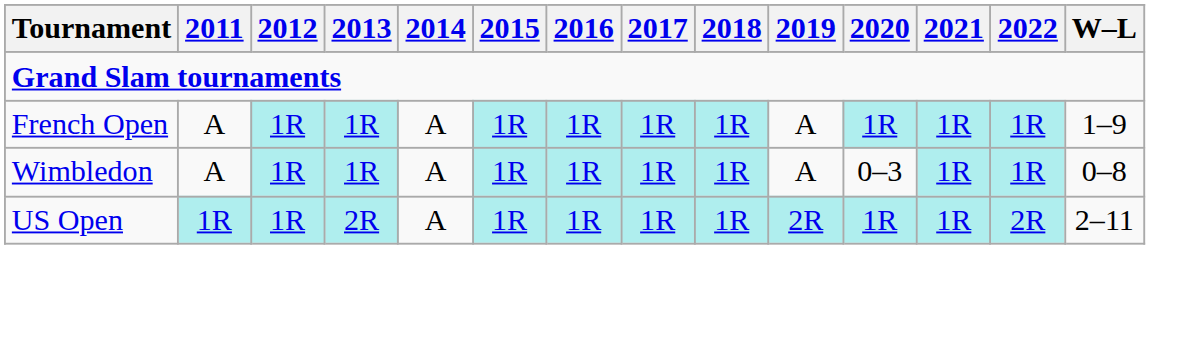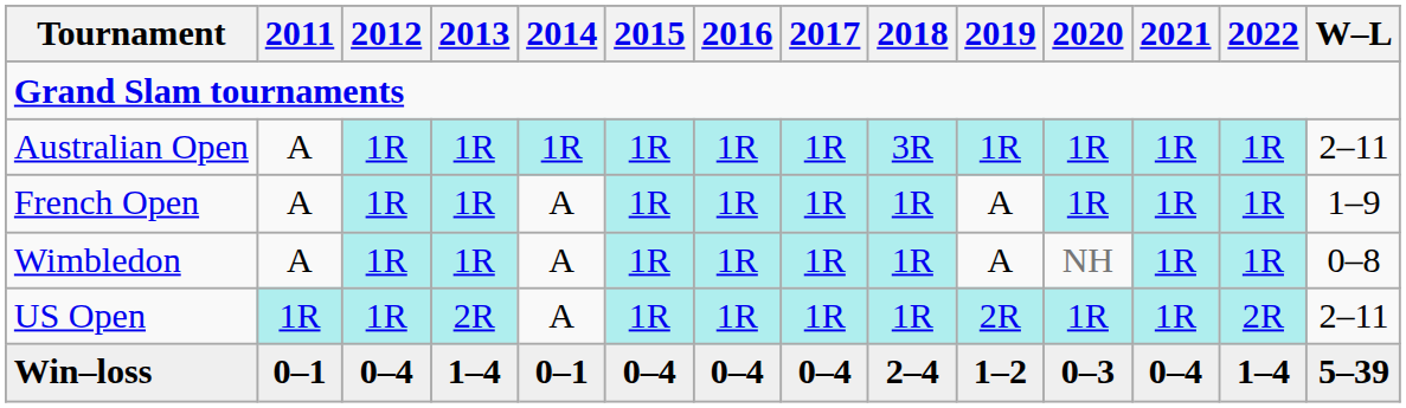 <table class=wikitable style=text-align:center>
 <tr>
 <th>Tournament</th>
 <th><a href='#'>2011</a></th>
 <th><a href='#'>2012</a></th>
 <th><a href='#'>2013</a></th>
 <th><a href='#'>2014</a></th>
 <th><a href='#'>2015</a></th>
 <th><a href='#'>2016</a></th>
 <th><a href='#'>2017</a></th>
 <th><a href='#'>2018</a></th>
 <th><a href='#'>2019</a></th>
 <th><a href='#'>2020</a></th>
 <th><a href='#'>2021</a></th>
 <th><a href='#'>2022</a></th>
 <th>W–L</th>
 </tr>
 <tr>
 <td colspan="14" align="left"><strong><a href='#'>Grand Slam tournaments</a></strong></td>
+</tr>
+<tr>
+<td align=left><a href='#'>Australian Open</a></td>
+<td>A</td>
+<td bgcolor=afeeee><a href='#'>1R</a></td>
+<td bgcolor=afeeee><a href='#'>1R</a></td>
+<td bgcolor=afeeee><a href='#'>1R</a></td>
+<td bgcolor=afeeee><a href='#'>1R</a></td>
+<td bgcolor=afeeee><a href='#'>1R</a></td>
+<td bgcolor=afeeee><a href='#'>1R</a></td>
+<td bgcolor=afeeee><a href='#'>3R</a></td>
+<td bgcolor=afeeee><a href='#'>1R</a></td>
+<td bgcolor=afeeee><a href='#'>1R</a></td>
+<td bgcolor=afeeee><a href='#'>1R</a></td>
+<td bgcolor=afeeee><a href='#'>1R</a></td>
+<td>2–11</td>
 </tr>
 <tr>
 <td align=left><a href='#'>French Open</a></td>
 <td>A</td>
 <td bgcolor=afeeee><a href='#'>1R</a></td>
 <td bgcolor=afeeee><a href='#'>1R</a></td>
 <td>A</td>
 <td bgcolor=afeeee><a href='#'>1R</a></td>
 <td bgcolor=afeeee><a href='#'>1R</a></td>
 <td bgcolor=afeeee><a href='#'>1R</a></td>
 <td bgcolor=afeeee><a href='#'>1R</a></td>
 <td>A</td>
 <td bgcolor=afeeee><a href='#'>1R</a></td>
 <td bgcolor=afeeee><a href='#'>1R</a></td>
 <td bgcolor=afeeee><a href='#'>1R</a></td>
 <td>1–9</td>
 </tr>
 <tr>
 <td align=left><a href='#'>Wimbledon</a></td>
 <td>A</td>
 <td bgcolor=afeeee><a href='#'>1R</a></td>
 <td bgcolor=afeeee><a href='#'>1R</a></td>
 <td>A</td>
 <td bgcolor=afeeee><a href='#'>1R</a></td>
 <td bgcolor=afeeee><a href='#'>1R</a></td>
 <td bgcolor=afeeee><a href='#'>1R</a></td>
 <td bgcolor=afeeee><a href='#'>1R</a></td>
 <td>A</td>
-<td>0–3</td>
+<td style=color:#767676>NH</td>
 <td bgcolor=afeeee><a href='#'>1R</a></td>
 <td bgcolor=afeeee><a href='#'>1R</a></td>
 <td>0–8</td>
 </tr>
 <tr>
 <td align=left><a href='#'>US Open</a></td>
 <td bgcolor=afeeee><a href='#'>1R</a></td>
 <td bgcolor=afeeee><a href='#'>1R</a></td>
 <td bgcolor=afeeee><a href='#'>2R</a></td>
 <td>A</td>
 <td bgcolor=afeeee><a href='#'>1R</a></td>
 <td bgcolor=afeeee><a href='#'>1R</a></td>
 <td bgcolor=afeeee><a href='#'>1R</a></td>
 <td bgcolor=afeeee><a href='#'>1R</a></td>
 <td bgcolor=afeeee><a href='#'>2R</a></td>
 <td bgcolor=afeeee><a href='#'>1R</a></td>
 <td bgcolor=afeeee><a href='#'>1R</a></td>
 <td bgcolor=afeeee><a href='#'>2R</a></td>
 <td>2–11</td>
 </tr>
+<tr style=background:#efefef;font-weight:bold>
+<td style="text-align:left">Win–loss</td>
+<td>0–1</td>
+<td>0–4</td>
+<td>1–4</td>
+<td>0–1</td>
+<td>0–4</td>
+<td>0–4</td>
+<td>0–4</td>
+<td>2–4</td>
+<td>1–2</td>
+<td>0–3</td>
+<td>0–4</td>
+<td>1–4</td>
+<td>5–39</td>
+</tr>
 </table>
